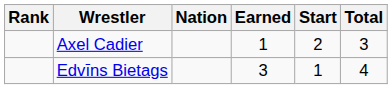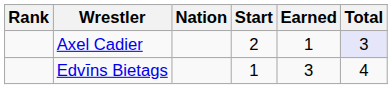 <table class="wikitable sortable" style="text-align:center;">
 <tr>
 <th>Rank</th>
 <th>Wrestler</th>
 <th>Nation</th>
+<th>Start</th>
 <th>Earned</th>
-<th>Start</th>
 <th>Total</th>
 </tr>
 <tr>
 <td></td>
 <td align=left><a href='#'>Axel Cadier</a></td>
 <td align=left></td>
+<td>2</td>
 <td>1</td>
-<td>2</td>
-<td>3</td>
+<td style="background: lavender;">3</td>
 </tr>
 <tr>
 <td></td>
 <td align=left><a href='#'>Edvīns Bietags</a></td>
 <td align=left></td>
+<td>1</td>
 <td>3</td>
-<td>1</td>
 <td>4</td>
 </tr>
 </table>
